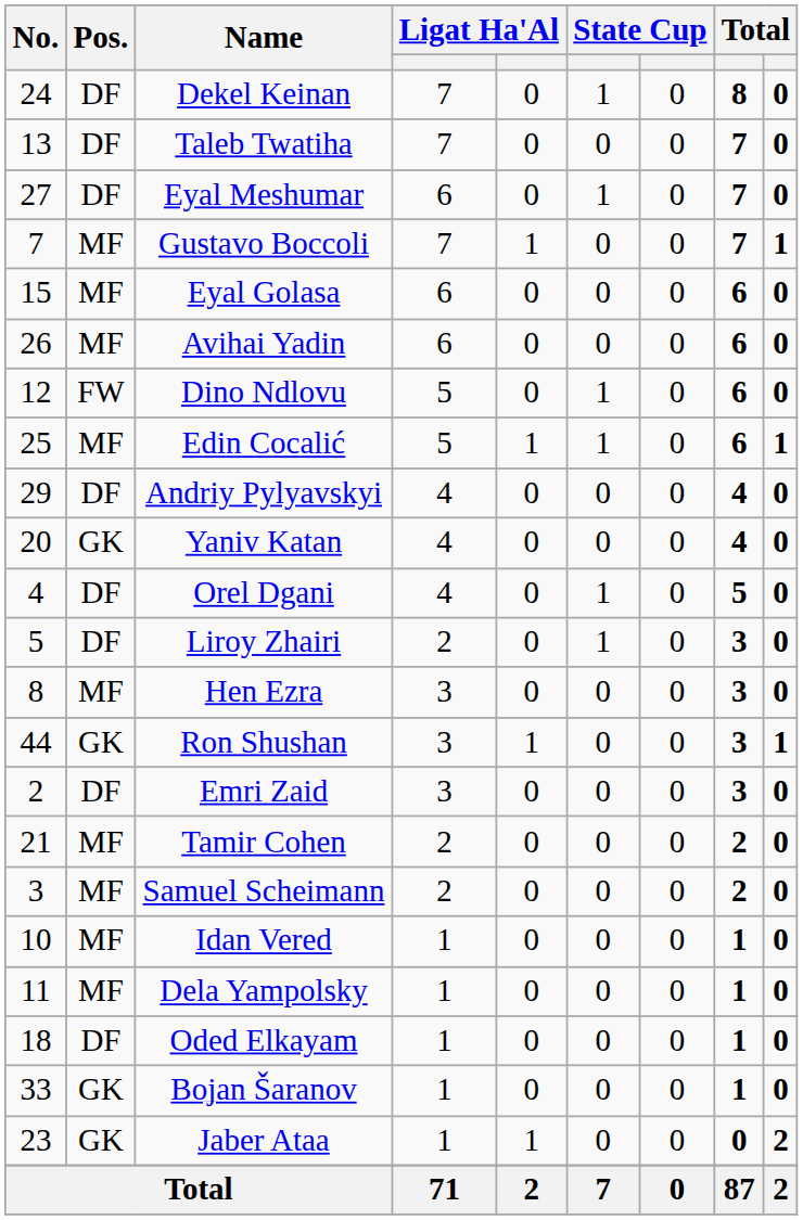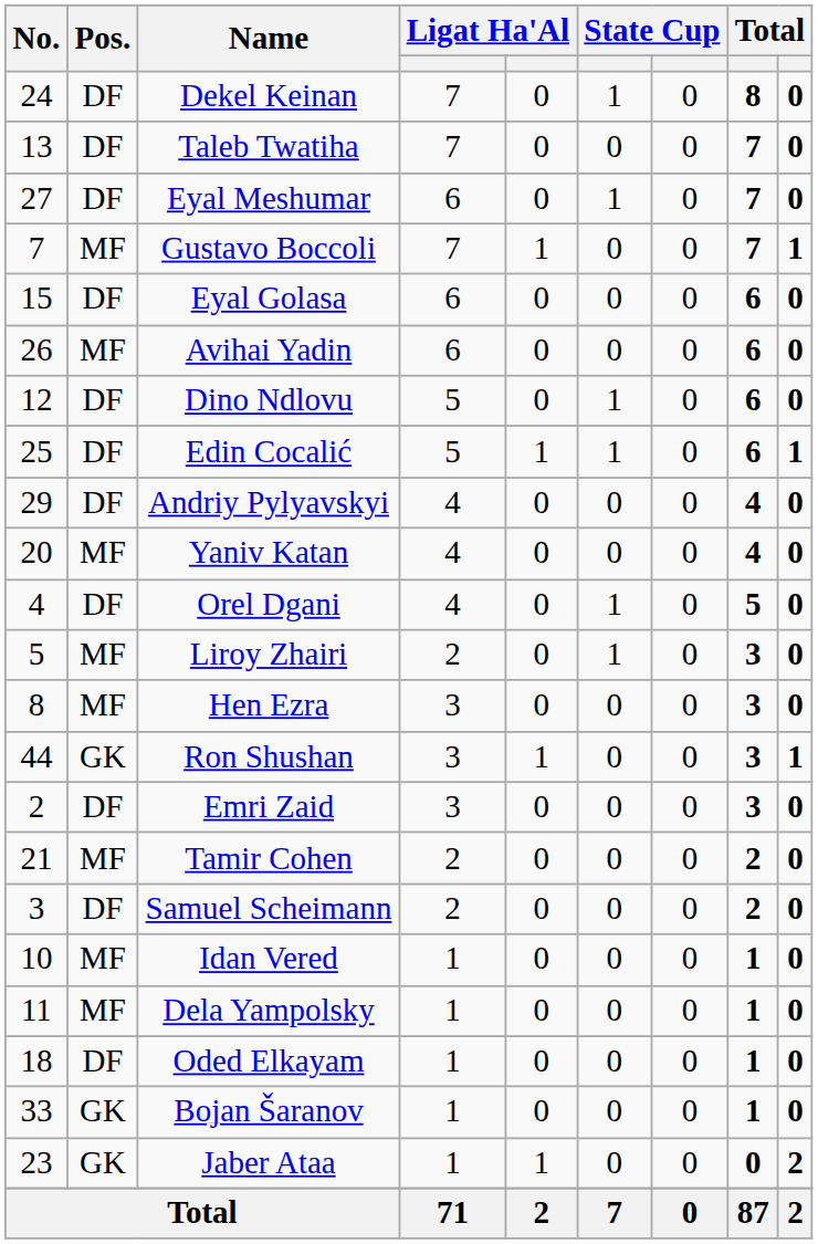 <table class="wikitable sortable" style="text-align: center">
 <tr>
 <th rowspan="2">No.</th>
 <th rowspan="2">Pos.</th>
 <th rowspan="2">Name</th>
 <th colspan="2"><a href='#'>Ligat Ha'Al</a></th>
 <th colspan="2"><a href='#'>State Cup</a></th>
 <th colspan="2">Total</th>
 </tr>
 <tr>
 <th></th>
 <th></th>
 <th></th>
 <th></th>
 <th></th>
 <th></th>
 </tr>
 <tr>
 <td>24</td>
 <td>DF</td>
 <td><a href='#'>Dekel Keinan</a></td>
 <td>7</td>
 <td>0</td>
 <td>1</td>
 <td>0</td>
 <td><strong>8</strong></td>
 <td><strong>0</strong></td>
 </tr>
 <tr>
 <td>13</td>
 <td>DF</td>
 <td><a href='#'>Taleb Twatiha</a></td>
 <td>7</td>
 <td>0</td>
 <td>0</td>
 <td>0</td>
 <td><strong>7</strong></td>
 <td><strong>0</strong></td>
 </tr>
 <tr>
 <td>27</td>
 <td>DF</td>
 <td><a href='#'>Eyal Meshumar</a></td>
 <td>6</td>
 <td>0</td>
 <td>1</td>
 <td>0</td>
 <td><strong>7</strong></td>
 <td><strong>0</strong></td>
 </tr>
 <tr>
 <td>7</td>
 <td>MF</td>
 <td><a href='#'>Gustavo Boccoli</a></td>
 <td>7</td>
 <td>1</td>
 <td>0</td>
 <td>0</td>
 <td><strong>7</strong></td>
 <td><strong>1</strong></td>
 </tr>
 <tr>
 <td>15</td>
-<td>MF</td>
+<td>DF</td>
 <td><a href='#'>Eyal Golasa</a></td>
 <td>6</td>
 <td>0</td>
 <td>0</td>
 <td>0</td>
 <td><strong>6</strong></td>
 <td><strong>0</strong></td>
 </tr>
 <tr>
 <td>26</td>
 <td>MF</td>
 <td><a href='#'>Avihai Yadin</a></td>
 <td>6</td>
 <td>0</td>
 <td>0</td>
 <td>0</td>
 <td><strong>6</strong></td>
 <td><strong>0</strong></td>
 </tr>
 <tr>
 <td>12</td>
-<td>FW</td>
+<td>DF</td>
 <td><a href='#'>Dino Ndlovu</a></td>
 <td>5</td>
 <td>0</td>
 <td>1</td>
 <td>0</td>
 <td><strong>6</strong></td>
 <td><strong>0</strong></td>
 </tr>
 <tr>
 <td>25</td>
-<td>MF</td>
+<td>DF</td>
 <td><a href='#'>Edin Cocalić</a></td>
 <td>5</td>
 <td>1</td>
 <td>1</td>
 <td>0</td>
 <td><strong>6</strong></td>
 <td><strong>1</strong></td>
 </tr>
 <tr>
 <td>29</td>
 <td>DF</td>
 <td><a href='#'>Andriy Pylyavskyi</a></td>
 <td>4</td>
 <td>0</td>
 <td>0</td>
 <td>0</td>
 <td><strong>4</strong></td>
 <td><strong>0</strong></td>
 </tr>
 <tr>
 <td>20</td>
-<td>GK</td>
+<td>MF</td>
 <td><a href='#'>Yaniv Katan</a></td>
 <td>4</td>
 <td>0</td>
 <td>0</td>
 <td>0</td>
 <td><strong>4</strong></td>
 <td><strong>0</strong></td>
 </tr>
 <tr>
 <td>4</td>
 <td>DF</td>
 <td><a href='#'>Orel Dgani</a></td>
 <td>4</td>
 <td>0</td>
 <td>1</td>
 <td>0</td>
 <td><strong>5</strong></td>
 <td><strong>0</strong></td>
 </tr>
 <tr>
 <td>5</td>
-<td>DF</td>
+<td>MF</td>
 <td><a href='#'>Liroy Zhairi</a></td>
 <td>2</td>
 <td>0</td>
 <td>1</td>
 <td>0</td>
 <td><strong>3</strong></td>
 <td><strong>0</strong></td>
 </tr>
 <tr>
 <td>8</td>
 <td>MF</td>
 <td><a href='#'>Hen Ezra</a></td>
 <td>3</td>
 <td>0</td>
 <td>0</td>
 <td>0</td>
 <td><strong>3</strong></td>
 <td><strong>0</strong></td>
 </tr>
 <tr>
 <td>44</td>
 <td>GK</td>
 <td><a href='#'>Ron Shushan</a></td>
 <td>3</td>
 <td>1</td>
 <td>0</td>
 <td>0</td>
 <td><strong>3</strong></td>
 <td><strong>1</strong></td>
 </tr>
 <tr>
 <td>2</td>
 <td>DF</td>
 <td><a href='#'>Emri Zaid</a></td>
 <td>3</td>
 <td>0</td>
 <td>0</td>
 <td>0</td>
 <td><strong>3</strong></td>
 <td><strong>0</strong></td>
 </tr>
 <tr>
 <td>21</td>
 <td>MF</td>
 <td><a href='#'>Tamir Cohen</a></td>
 <td>2</td>
 <td>0</td>
 <td>0</td>
 <td>0</td>
 <td><strong>2</strong></td>
 <td><strong>0</strong></td>
 </tr>
 <tr>
 <td>3</td>
-<td>MF</td>
+<td>DF</td>
 <td><a href='#'>Samuel Scheimann</a></td>
 <td>2</td>
 <td>0</td>
 <td>0</td>
 <td>0</td>
 <td><strong>2</strong></td>
 <td><strong>0</strong></td>
 </tr>
 <tr>
 <td>10</td>
 <td>MF</td>
 <td><a href='#'>Idan Vered</a></td>
 <td>1</td>
 <td>0</td>
 <td>0</td>
 <td>0</td>
 <td><strong>1</strong></td>
 <td><strong>0</strong></td>
 </tr>
 <tr>
 <td>11</td>
 <td>MF</td>
 <td><a href='#'>Dela Yampolsky</a></td>
 <td>1</td>
 <td>0</td>
 <td>0</td>
 <td>0</td>
 <td><strong>1</strong></td>
 <td><strong>0</strong></td>
 </tr>
 <tr>
 <td>18</td>
 <td>DF</td>
 <td><a href='#'>Oded Elkayam</a></td>
 <td>1</td>
 <td>0</td>
 <td>0</td>
 <td>0</td>
 <td><strong>1</strong></td>
 <td><strong>0</strong></td>
 </tr>
 <tr>
 <td>33</td>
 <td>GK</td>
 <td><a href='#'>Bojan Šaranov</a></td>
 <td>1</td>
 <td>0</td>
 <td>0</td>
 <td>0</td>
 <td><strong>1</strong></td>
 <td><strong>0</strong></td>
 </tr>
 <tr>
 <td>23</td>
 <td>GK</td>
 <td><a href='#'>Jaber Ataa</a></td>
 <td>1</td>
 <td>1</td>
 <td>0</td>
 <td>0</td>
 <td><strong>0</strong></td>
 <td><strong>2</strong></td>
 </tr>
 <tr ||MF||>
 </tr>
 <tr>
 <th colspan=3>Total</th>
 <th>71</th>
 <th>2</th>
 <th>7</th>
 <th>0</th>
 <th>87</th>
 <th>2</th>
 </tr>
 </table>
